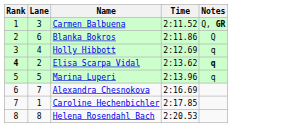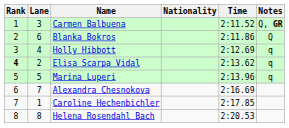 <table class="wikitable sortable" style="text-align:center">
 <tr>
 <th>Rank</th>
 <th>Lane</th>
 <th>Name</th>
+<th>Nationality</th>
 <th>Time</th>
 <th>Notes</th>
 </tr>
 <tr bgcolor=ccffcc>
 <td>1</td>
 <td>3</td>
 <td align=left><a href='#'>Carmen Balbuena</a></td>
+<td align=left></td>
 <td>2:11.52</td>
 <td>Q, <strong>GR</strong></td>
 </tr>
 <tr bgcolor=ccffcc>
 <td>2</td>
 <td>6</td>
 <td align=left><a href='#'>Blanka Bokros</a></td>
+<td align=left></td>
 <td>2:11.86</td>
 <td>Q</td>
 </tr>
 <tr bgcolor=ccffcc>
 <td>3</td>
 <td>4</td>
 <td align=left><a href='#'>Holly Hibbott</a></td>
+<td align=left></td>
 <td>2:12.69</td>
 <td>q</td>
 </tr>
 <tr bgcolor=ccffcc>
 <td><strong>4</strong></td>
 <td>2</td>
 <td align=left><a href='#'>Elisa Scarpa Vidal</a></td>
+<td align=left></td>
 <td>2:13.62</td>
-<td><strong>q</strong></td>
+<td>q</td>
 </tr>
 <tr bgcolor=ccffcc>
 <td>5</td>
 <td>5</td>
 <td align=left><a href='#'>Marina Luperi</a></td>
+<td align=left></td>
 <td>2:13.96</td>
 <td>q</td>
 </tr>
 <tr>
 <td>6</td>
 <td>7</td>
 <td align=left><a href='#'>Alexandra Chesnokova</a></td>
+<td align=left></td>
 <td>2:16.69</td>
 <td></td>
 </tr>
 <tr>
 <td>7</td>
 <td>1</td>
 <td align=left><a href='#'>Caroline Hechenbichler</a></td>
+<td align=left></td>
 <td>2:17.85</td>
 <td></td>
 </tr>
 <tr>
 <td>8</td>
 <td>8</td>
 <td align=left><a href='#'>Helena Rosendahl Bach</a></td>
+<td align=left></td>
 <td>2:20.53</td>
 <td></td>
 </tr>
 </table>
